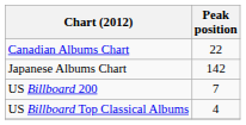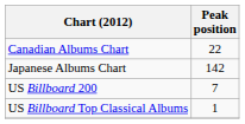 <table class="wikitable sortable">
 <tr>
 <th align="left">Chart (2012)</th>
 <th align="left">Peak<br>position</th>
 </tr>
 <tr>
 <td align="left"><a href='#'>Canadian Albums Chart</a></td>
 <td align="center">22</td>
 </tr>
 <tr>
 <td align="left">Japanese Albums Chart</td>
 <td align="center">142</td>
 </tr>
 <tr>
 <td align="left">US <a href='#'><em>Billboard</em> 200</a></td>
 <td align="center">7</td>
 </tr>
 <tr>
 <td align="left">US <a href='#'><em>Billboard</em> Top Classical Albums</a></td>
-<td align="center">4</td>
+<td align="center">1</td>
 </tr>
 <tr>
 </tr>
 </table>
